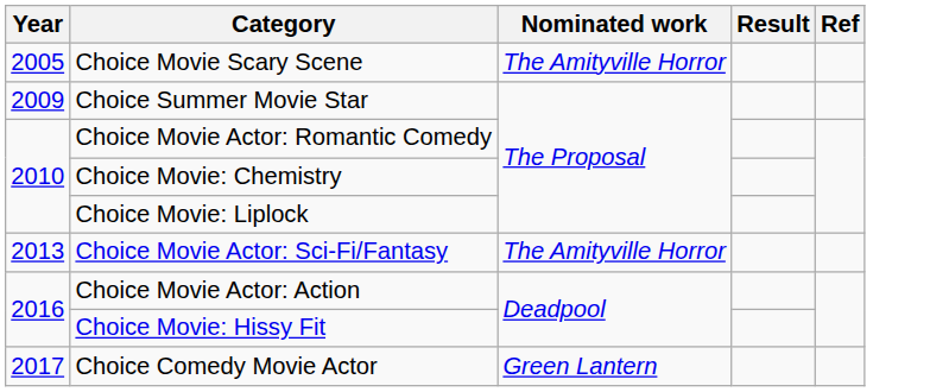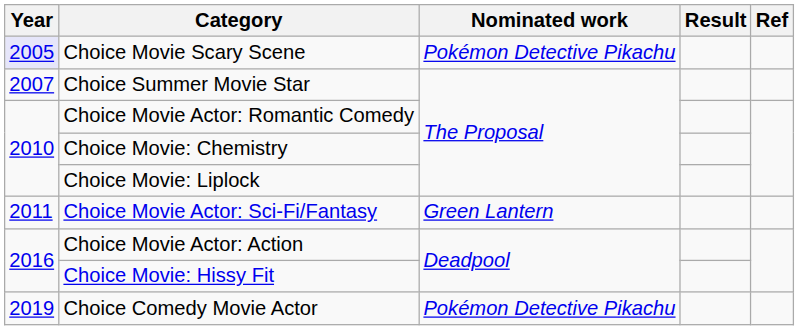 <table class="wikitable">
 <tr>
 <th>Year</th>
 <th>Category</th>
 <th>Nominated work</th>
 <th>Result</th>
 <th>Ref</th>
 </tr>
 <tr>
-<td><a href='#'>2005</a></td>
+<td style="background: lavender;"><a href='#'>2005</a></td>
 <td>Choice Movie Scary Scene</td>
-<td><em><a href='#'>The Amityville Horror</a></em></td>
+<td><em><a href='#'>Pokémon Detective Pikachu</a></em></td>
 <td></td>
 <td></td>
 </tr>
 <tr>
-<td><a href='#'>2009</a></td>
+<td><a href='#'>2007</a></td>
 <td>Choice Summer Movie Star</td>
 <td rowspan="4"><em><a href='#'>The Proposal</a></em></td>
 <td></td>
 <td></td>
 </tr>
 <tr>
 <td rowspan="3"><a href='#'>2010</a></td>
 <td>Choice Movie Actor: Romantic Comedy</td>
 <td></td>
 <td rowspan="3"></td>
 </tr>
 <tr>
 <td>Choice Movie: Chemistry</td>
 <td></td>
 </tr>
 <tr>
 <td>Choice Movie: Liplock</td>
 <td></td>
 </tr>
 <tr>
-<td><a href='#'>2013</a></td>
+<td><a href='#'>2011</a></td>
 <td><a href='#'>Choice Movie Actor: Sci-Fi/Fantasy</a></td>
-<td><em><a href='#'>The Amityville Horror</a></em></td>
+<td><em><a href='#'>Green Lantern</a></em></td>
 <td></td>
 <td></td>
 </tr>
 <tr>
 <td rowspan="2"><a href='#'>2016</a></td>
 <td>Choice Movie Actor: Action</td>
 <td rowspan="2"><em><a href='#'>Deadpool</a></em></td>
 <td></td>
 <td rowspan=2></td>
 </tr>
 <tr>
 <td><a href='#'>Choice Movie: Hissy Fit</a></td>
 <td></td>
 </tr>
 <tr>
-<td><a href='#'>2017</a></td>
+<td><a href='#'>2019</a></td>
 <td>Choice Comedy Movie Actor</td>
-<td><em><a href='#'>Green Lantern</a></em></td>
+<td><em><a href='#'>Pokémon Detective Pikachu</a></em></td>
 <td></td>
 <td></td>
 </tr>
 </table>
